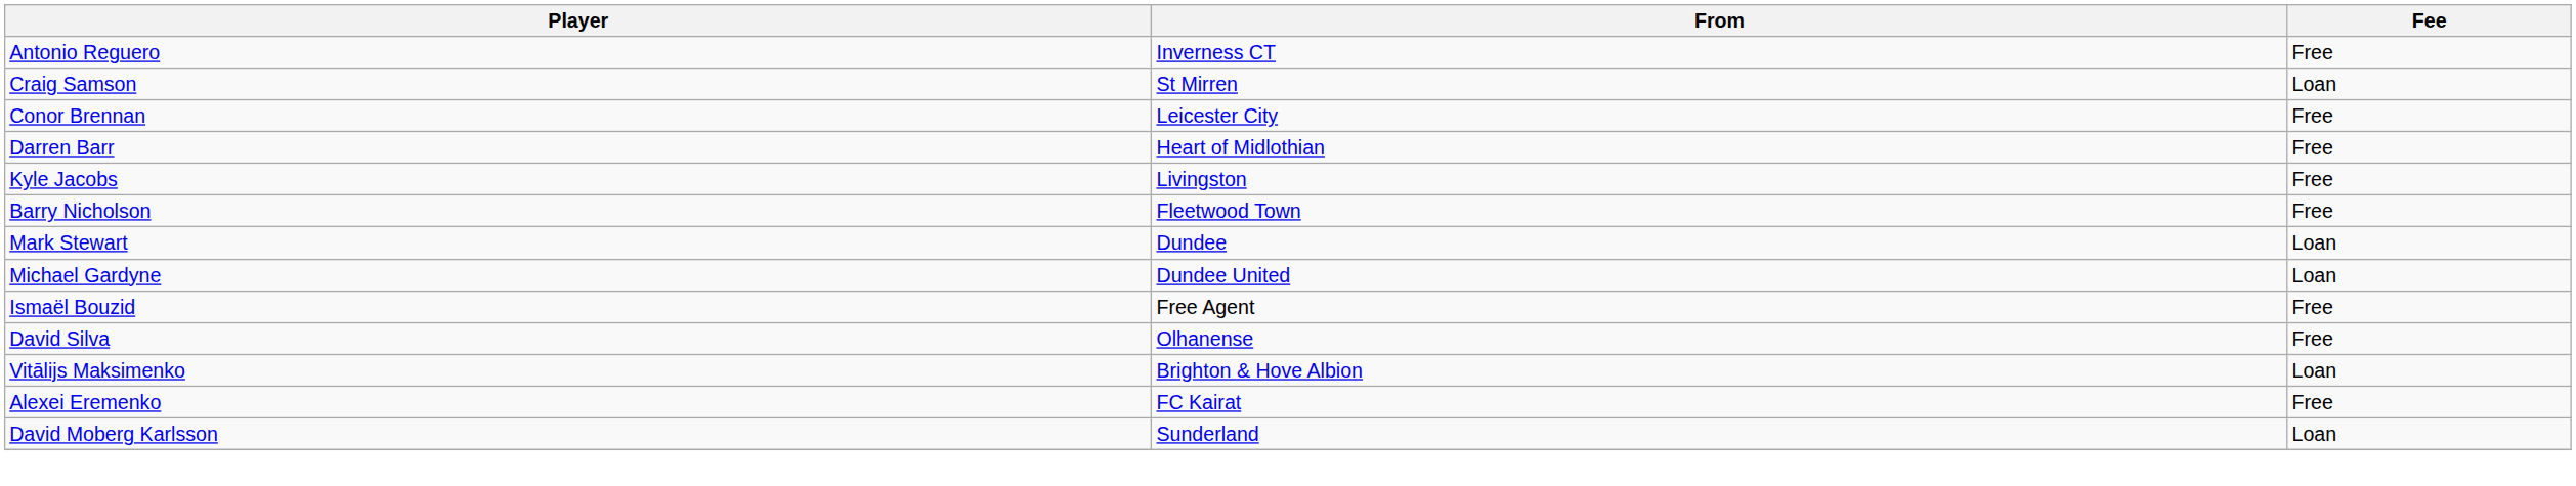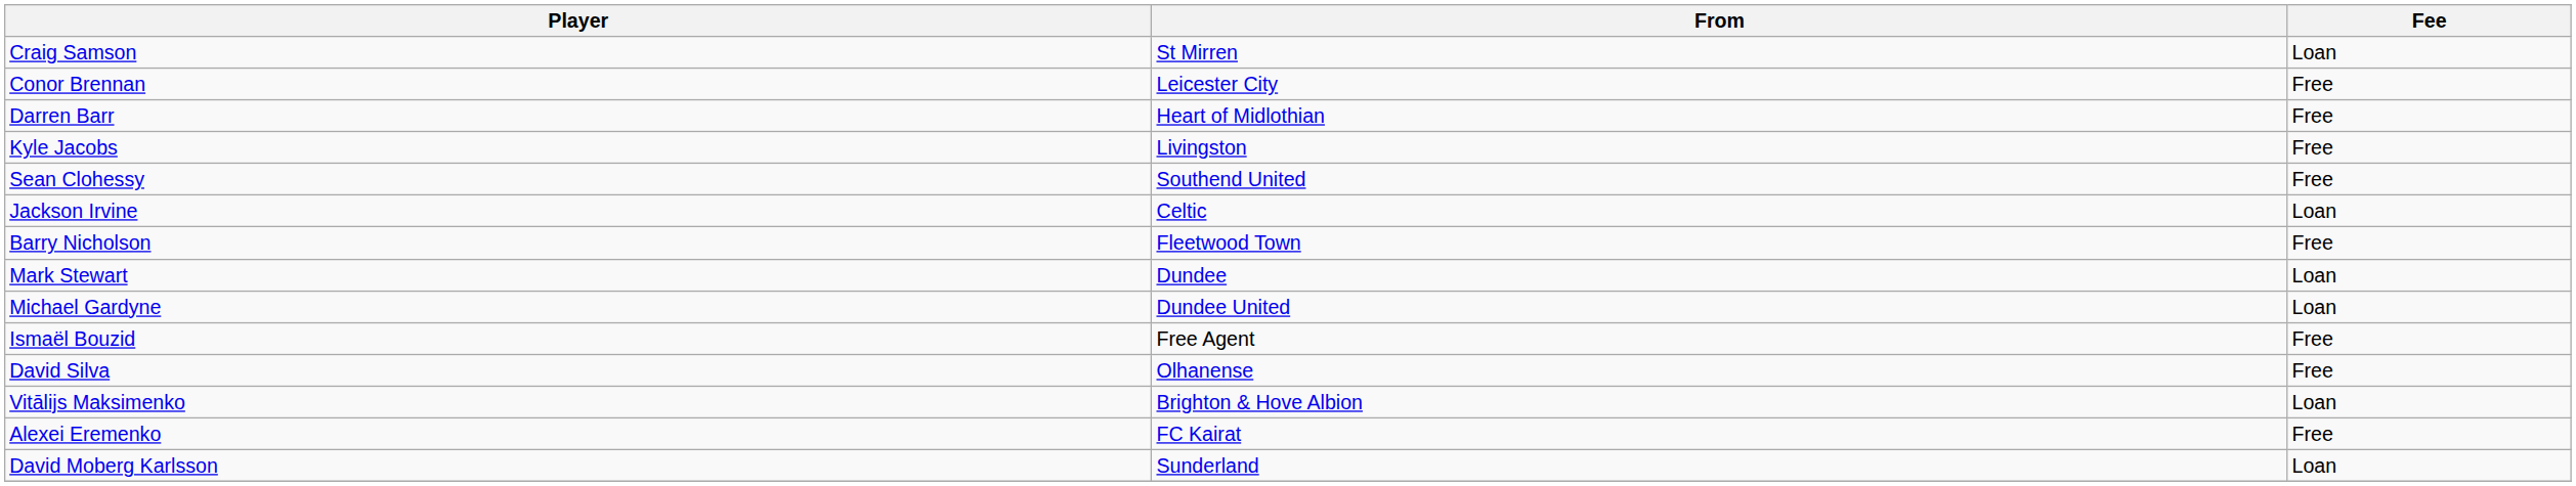 <table class="wikitable" style="text-align:center; font-size:95%;width:98%; text-align:left">
 <tr>
 <th><strong>Player</strong></th>
 <th><strong>From</strong></th>
 <th><strong>Fee</strong></th>
-</tr>
-<tr>
-<td> <a href='#'>Antonio Reguero</a></td>
-<td> <a href='#'>Inverness CT</a></td>
-<td>Free</td>
 </tr>
 <tr>
 <td> <a href='#'>Craig Samson</a></td>
 <td> <a href='#'>St Mirren</a></td>
 <td>Loan</td>
 </tr>
 <tr>
 <td> <a href='#'>Conor Brennan</a></td>
 <td> <a href='#'>Leicester City</a></td>
 <td>Free</td>
 </tr>
 <tr>
 <td> <a href='#'>Darren Barr</a></td>
 <td> <a href='#'>Heart of Midlothian</a></td>
 <td>Free</td>
 </tr>
 <tr>
 <td> <a href='#'>Kyle Jacobs</a></td>
 <td> <a href='#'>Livingston</a></td>
 <td>Free</td>
+</tr>
+<tr>
+<td> <a href='#'>Sean Clohessy</a></td>
+<td> <a href='#'>Southend United</a></td>
+<td>Free</td>
+</tr>
+<tr>
+<td> <a href='#'>Jackson Irvine</a></td>
+<td> <a href='#'>Celtic</a></td>
+<td>Loan</td>
 </tr>
 <tr>
 <td> <a href='#'>Barry Nicholson</a></td>
 <td> <a href='#'>Fleetwood Town</a></td>
 <td>Free</td>
 </tr>
 <tr>
 <td> <a href='#'>Mark Stewart</a></td>
 <td> <a href='#'>Dundee</a></td>
 <td>Loan</td>
 </tr>
 <tr>
 <td> <a href='#'>Michael Gardyne</a></td>
 <td> <a href='#'>Dundee United</a></td>
 <td>Loan</td>
 </tr>
 <tr>
 <td> <a href='#'>Ismaël Bouzid</a></td>
 <td>Free Agent</td>
 <td>Free</td>
 </tr>
 <tr>
 <td> <a href='#'>David Silva</a></td>
 <td> <a href='#'>Olhanense</a></td>
 <td>Free</td>
 </tr>
 <tr>
 <td> <a href='#'>Vitālijs Maksimenko</a></td>
 <td> <a href='#'>Brighton & Hove Albion</a></td>
 <td>Loan</td>
 </tr>
 <tr>
 <td> <a href='#'>Alexei Eremenko</a></td>
 <td> <a href='#'>FC Kairat</a></td>
 <td>Free</td>
 </tr>
 <tr>
 <td> <a href='#'>David Moberg Karlsson</a></td>
 <td> <a href='#'>Sunderland</a></td>
 <td>Loan</td>
 </tr>
 <tr>
 </tr>
 </table>
